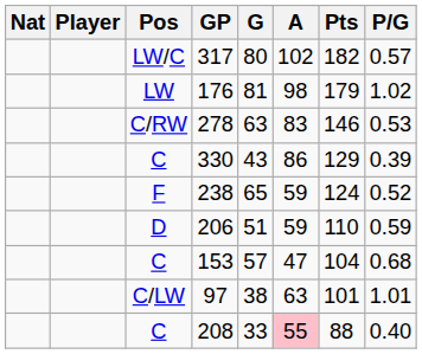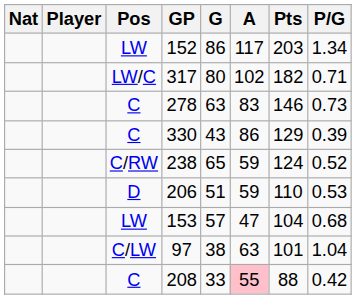 <table class="wikitable sortable">
 <tr>
 <th>Nat</th>
 <th>Player</th>
 <th>Pos</th>
 <th>GP</th>
 <th>G</th>
 <th>A</th>
 <th>Pts</th>
 <th>P/G</th>
 </tr>
 <tr align="center">
 <td></td>
 <td align="left"></td>
+<td><a href='#'>LW</a></td>
+<td>152</td>
+<td>86</td>
+<td>117</td>
+<td>203</td>
+<td>1.34</td>
+</tr>
+<tr align="center">
+<td></td>
+<td align="left"></td>
 <td><a href='#'>LW</a>/<a href='#'>C</a></td>
 <td>317</td>
 <td>80</td>
 <td>102</td>
 <td>182</td>
-<td>0.57</td>
+<td>0.71</td>
 </tr>
 <tr align="center">
 <td></td>
 <td align="left"></td>
-<td><a href='#'>LW</a></td>
-<td>176</td>
-<td>81</td>
-<td>98</td>
-<td>179</td>
-<td>1.02</td>
-</tr>
-<tr align="center">
-<td></td>
-<td align="left"></td>
-<td><a href='#'>C</a>/<a href='#'>RW</a></td>
+<td><a href='#'>C</a></td>
 <td>278</td>
 <td>63</td>
 <td>83</td>
 <td>146</td>
-<td>0.53</td>
+<td>0.73</td>
 </tr>
 <tr align="center">
 <td></td>
 <td align="left"></td>
 <td><a href='#'>C</a></td>
 <td>330</td>
 <td>43</td>
 <td>86</td>
 <td>129</td>
 <td>0.39</td>
 </tr>
 <tr align="center">
 <td></td>
 <td align="left"></td>
-<td><a href='#'>F</a></td>
+<td><a href='#'>C</a>/<a href='#'>RW</a></td>
 <td>238</td>
 <td>65</td>
 <td>59</td>
 <td>124</td>
 <td>0.52</td>
 </tr>
 <tr align="center">
 <td></td>
 <td align="left"></td>
 <td><a href='#'>D</a></td>
 <td>206</td>
 <td>51</td>
 <td>59</td>
 <td>110</td>
-<td>0.59</td>
+<td>0.53</td>
 </tr>
 <tr align="center">
 <td></td>
 <td align="left"></td>
-<td><a href='#'>C</a></td>
+<td><a href='#'>LW</a></td>
 <td>153</td>
 <td>57</td>
 <td>47</td>
 <td>104</td>
 <td>0.68</td>
 </tr>
 <tr align="center">
 <td></td>
 <td align="left"></td>
 <td><a href='#'>C</a>/<a href='#'>LW</a></td>
 <td>97</td>
 <td>38</td>
 <td>63</td>
 <td>101</td>
-<td>1.01</td>
+<td>1.04</td>
 </tr>
 <tr align="center">
 <td></td>
 <td align="left"></td>
 <td><a href='#'>C</a></td>
 <td>208</td>
 <td>33</td>
 <td style="background: pink;">55</td>
 <td>88</td>
-<td>0.40</td>
+<td>0.42</td>
 </tr>
 </table>
